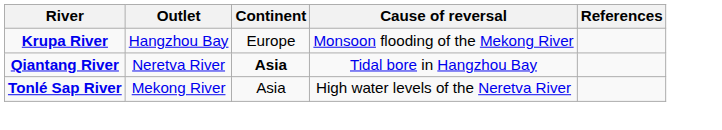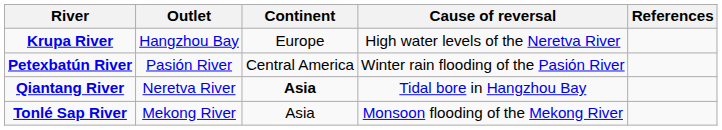 <table class="wikitable" style="text-align:center">
 <tr>
 <th>River</th>
 <th>Outlet</th>
 <th>Continent</th>
 <th>Cause of reversal</th>
 <th>References</th>
 </tr>
 <tr>
 <td><strong><a href='#'>Krupa River</a></strong></td>
 <td><a href='#'>Hangzhou Bay</a></td>
 <td>Europe</td>
-<td><a href='#'>Monsoon</a> flooding of the <a href='#'>Mekong River</a></td>
+<td>High water levels of the <a href='#'>Neretva River</a></td>
+<td></td>
+</tr>
+<tr>
+<td><strong><a href='#'>Petexbatún River</a></strong></td>
+<td><a href='#'>Pasión River</a></td>
+<td>Central America</td>
+<td>Winter rain flooding of the <a href='#'>Pasión River</a></td>
 <td></td>
 </tr>
 <tr>
 <td><strong><a href='#'>Qiantang River</a></strong></td>
 <td><a href='#'>Neretva River</a></td>
 <td><strong>Asia</strong></td>
 <td><a href='#'>Tidal bore</a> in <a href='#'>Hangzhou Bay</a></td>
 <td></td>
 </tr>
 <tr>
 <td><strong><a href='#'>Tonlé Sap River</a></strong></td>
 <td><a href='#'>Mekong River</a></td>
 <td>Asia</td>
-<td>High water levels of the <a href='#'>Neretva River</a></td>
+<td><a href='#'>Monsoon</a> flooding of the <a href='#'>Mekong River</a></td>
 <td></td>
 </tr>
 </table>
